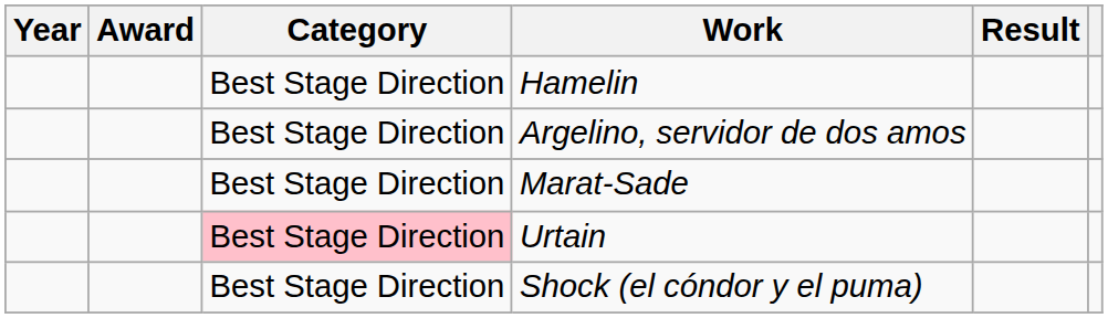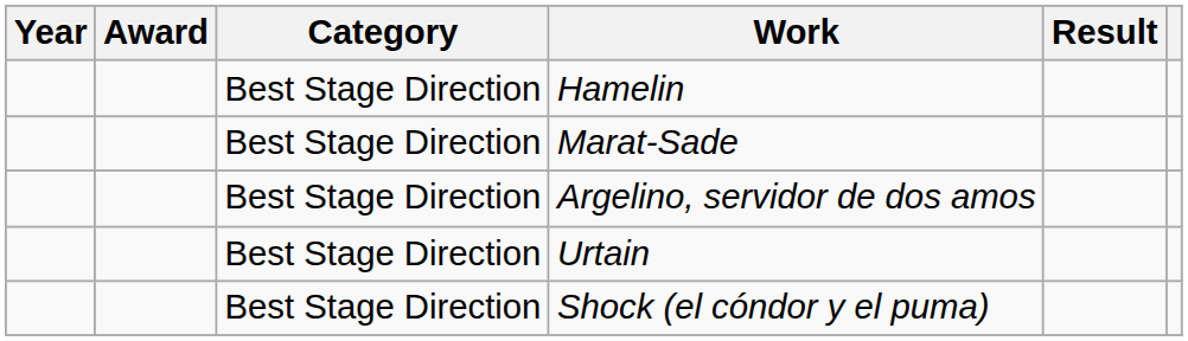 <table class="wikitable sortable plainrowheaders">
 <tr>
 <th>Year</th>
 <th>Award</th>
 <th>Category</th>
 <th>Work</th>
 <th>Result</th>
 <th scope="col" class="unsortable"></th>
 </tr>
 <tr>
 <td></td>
 <td></td>
 <td>Best Stage Direction</td>
 <td><em>Hamelin</em></td>
 <td></td>
 <td></td>
 </tr>
 <tr>
 <td></td>
 <td></td>
 <td>Best Stage Direction</td>
+<td><em>Marat-Sade</em></td>
+<td></td>
+<td></td>
+</tr>
+<tr>
+<td></td>
+<td></td>
+<td>Best Stage Direction</td>
 <td><em>Argelino, servidor de dos amos</em></td>
 <td></td>
 <td></td>
 </tr>
 <tr>
 <td></td>
 <td></td>
 <td>Best Stage Direction</td>
-<td><em>Marat-Sade</em></td>
-<td></td>
-<td></td>
-</tr>
-<tr>
-<td></td>
-<td></td>
-<td style="background: pink;">Best Stage Direction</td>
 <td><em>Urtain</em></td>
 <td></td>
 <td></td>
 </tr>
 <tr>
 <td></td>
 <td></td>
 <td>Best Stage Direction</td>
 <td><em>Shock (el cóndor y el puma)</em></td>
 <td></td>
 <td></td>
 </tr>
 </table>
